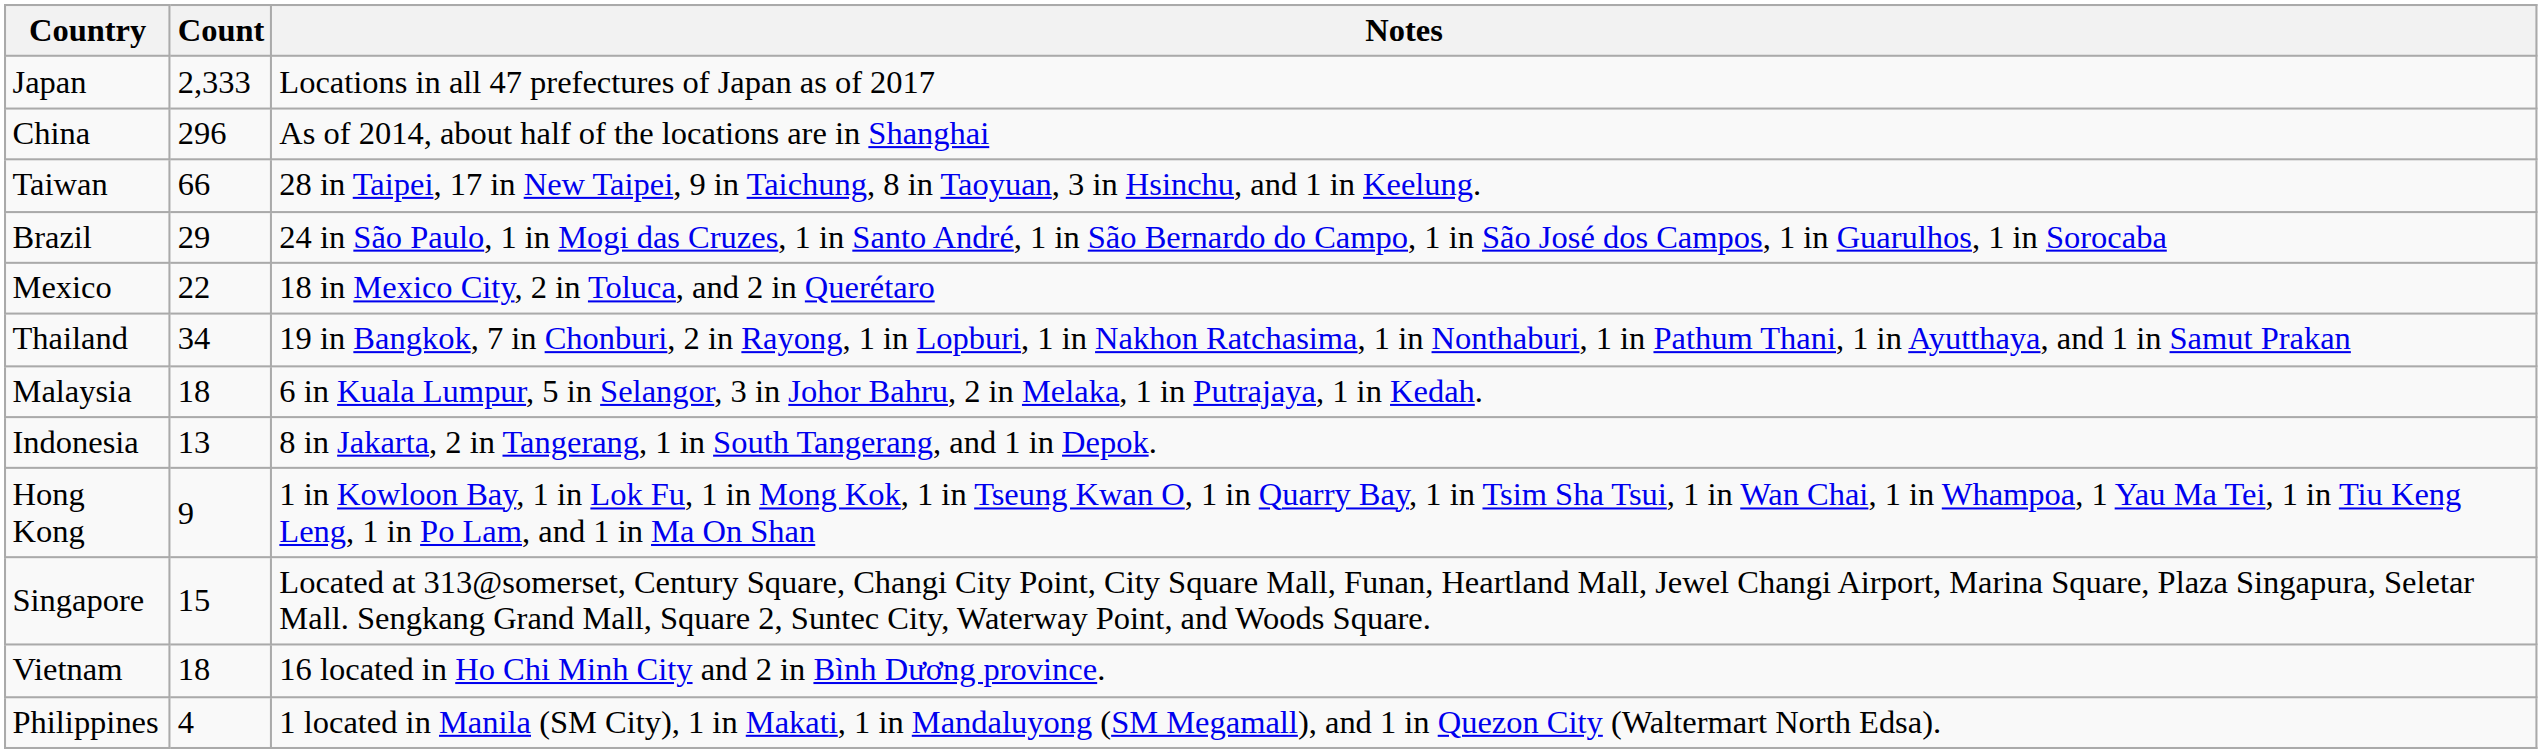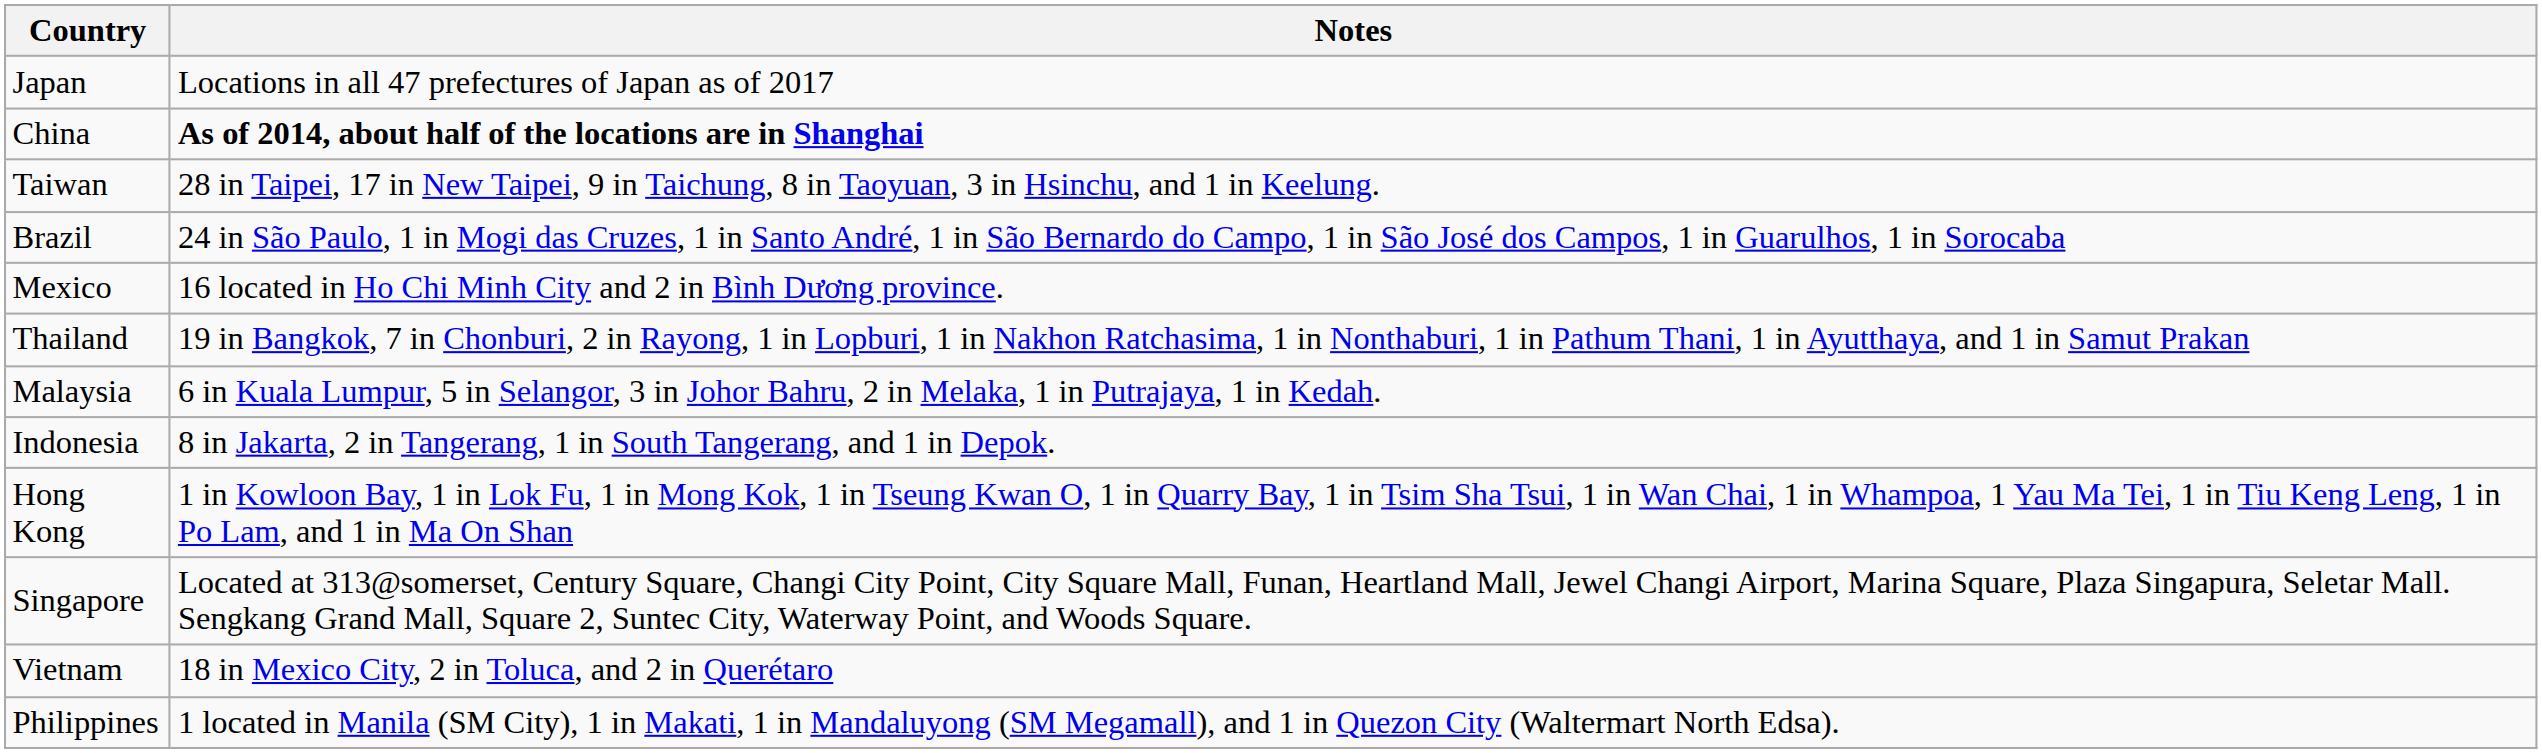 <table class="wikitable">
 <tr>
 <th>Country</th>
-<th>Count</th>
 <th>Notes</th>
 </tr>
 <tr>
 <td>Japan</td>
-<td>2,333</td>
 <td>Locations in all 47 prefectures of Japan as of 2017</td>
 </tr>
 <tr>
 <td>China</td>
-<td>296</td>
-<td>As of 2014, about half of the locations are in <a href='#'>Shanghai</a></td>
+<td><strong>As of 2014, about half of the locations are in <a href='#'>Shanghai</a></strong></td>
 </tr>
 <tr>
 <td>Taiwan</td>
-<td>66</td>
 <td>28 in <a href='#'>Taipei</a>, 17 in <a href='#'>New Taipei</a>, 9 in <a href='#'>Taichung</a>, 8 in <a href='#'>Taoyuan</a>, 3 in <a href='#'>Hsinchu</a>, and 1 in <a href='#'>Keelung</a>.</td>
 </tr>
 <tr>
 <td>Brazil</td>
-<td>29</td>
 <td>24 in <a href='#'>São Paulo</a>, 1 in <a href='#'>Mogi das Cruzes</a>, 1 in <a href='#'>Santo André</a>, 1 in <a href='#'>São Bernardo do Campo</a>, 1 in <a href='#'>São José dos Campos</a>, 1 in <a href='#'>Guarulhos</a>, 1 in <a href='#'>Sorocaba</a></td>
 </tr>
 <tr>
 <td>Mexico</td>
-<td>22</td>
-<td>18 in <a href='#'>Mexico City</a>, 2 in <a href='#'>Toluca</a>, and 2 in <a href='#'>Querétaro</a></td>
+<td>16 located in <a href='#'>Ho Chi Minh City</a> and 2 in <a href='#'>Bình Dương province</a>.</td>
 </tr>
 <tr>
 <td>Thailand</td>
-<td>34</td>
 <td>19 in <a href='#'>Bangkok</a>, 7 in <a href='#'>Chonburi</a>, 2 in <a href='#'>Rayong</a>, 1 in <a href='#'>Lopburi</a>, 1 in <a href='#'>Nakhon Ratchasima</a>, 1 in <a href='#'>Nonthaburi</a>, 1 in <a href='#'>Pathum Thani</a>, 1 in <a href='#'>Ayutthaya</a>, and 1 in <a href='#'>Samut Prakan</a></td>
 </tr>
 <tr>
 <td>Malaysia</td>
-<td>18</td>
 <td>6 in <a href='#'>Kuala Lumpur</a>, 5 in <a href='#'>Selangor</a>, 3 in <a href='#'>Johor Bahru</a>, 2 in <a href='#'>Melaka</a>, 1 in <a href='#'>Putrajaya</a>, 1 in <a href='#'>Kedah</a>.</td>
 </tr>
 <tr>
 <td>Indonesia</td>
-<td>13</td>
 <td>8 in <a href='#'>Jakarta</a>, 2 in <a href='#'>Tangerang</a>, 1 in <a href='#'>South Tangerang</a>, and 1 in <a href='#'>Depok</a>.</td>
 </tr>
 <tr>
 <td>Hong Kong</td>
-<td>9</td>
 <td>1 in <a href='#'>Kowloon Bay</a>, 1 in <a href='#'>Lok Fu</a>, 1 in <a href='#'>Mong Kok</a>, 1 in <a href='#'>Tseung Kwan O</a>, 1 in <a href='#'>Quarry Bay</a>, 1 in <a href='#'>Tsim Sha Tsui</a>, 1 in <a href='#'>Wan Chai</a>, 1 in <a href='#'>Whampoa</a>, 1 <a href='#'>Yau Ma Tei</a>, 1 in <a href='#'>Tiu Keng Leng</a>, 1 in <a href='#'>Po Lam</a>, and 1 in <a href='#'>Ma On Shan</a></td>
 </tr>
 <tr>
 <td>Singapore</td>
-<td>15</td>
 <td>Located at 313@somerset, Century Square, Changi City Point, City Square Mall, Funan, Heartland Mall, Jewel Changi Airport, Marina Square, Plaza Singapura, Seletar Mall. Sengkang Grand Mall, Square 2, Suntec City, Waterway Point, and Woods Square.</td>
 </tr>
 <tr>
 <td>Vietnam</td>
-<td>18</td>
-<td>16 located in <a href='#'>Ho Chi Minh City</a> and 2 in <a href='#'>Bình Dương province</a>.</td>
+<td>18 in <a href='#'>Mexico City</a>, 2 in <a href='#'>Toluca</a>, and 2 in <a href='#'>Querétaro</a></td>
 </tr>
 <tr>
 <td>Philippines</td>
-<td>4</td>
 <td>1 located in <a href='#'>Manila</a> (SM City), 1 in <a href='#'>Makati</a>, 1 in <a href='#'>Mandaluyong</a> (<a href='#'>SM Megamall</a>), and 1 in <a href='#'>Quezon City</a> (Waltermart North Edsa).</td>
 </tr>
 </table>
